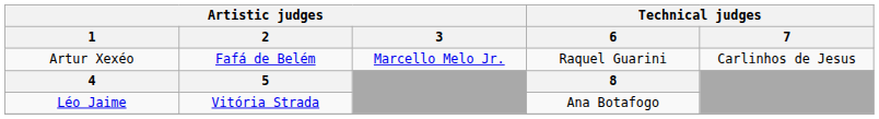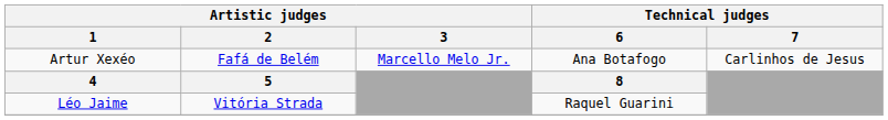 <table class="wikitable" style="font-size:100%; line-height:16px; text-align:center" width="100%">
 <tr>
 <th colspan=3>Artistic judges</th>
 <th colspan=2>Technical judges</th>
 </tr>
 <tr>
 <th width="20.0%">1</th>
 <th width="20.0%">2</th>
 <th width="20.0%">3</th>
 <th width="20.0%">6</th>
 <th width="20.0%">7</th>
 </tr>
 <tr>
 <td>Artur Xexéo</td>
 <td><a href='#'>Fafá de Belém</a></td>
 <td><a href='#'>Marcello Melo Jr.</a></td>
-<td>Raquel Guarini</td>
+<td>Ana Botafogo</td>
 <td>Carlinhos de Jesus</td>
 </tr>
 <tr>
 <th>4</th>
 <th>5</th>
 <td rowspan=2 bgcolor=A9A9A9></td>
 <th>8</th>
 <td rowspan=2 bgcolor=A9A9A9></td>
 </tr>
 <tr>
 <td><a href='#'>Léo Jaime</a></td>
 <td><a href='#'>Vitória Strada</a></td>
-<td>Ana Botafogo</td>
+<td>Raquel Guarini</td>
 </tr>
 <tr>
 </tr>
 </table>
